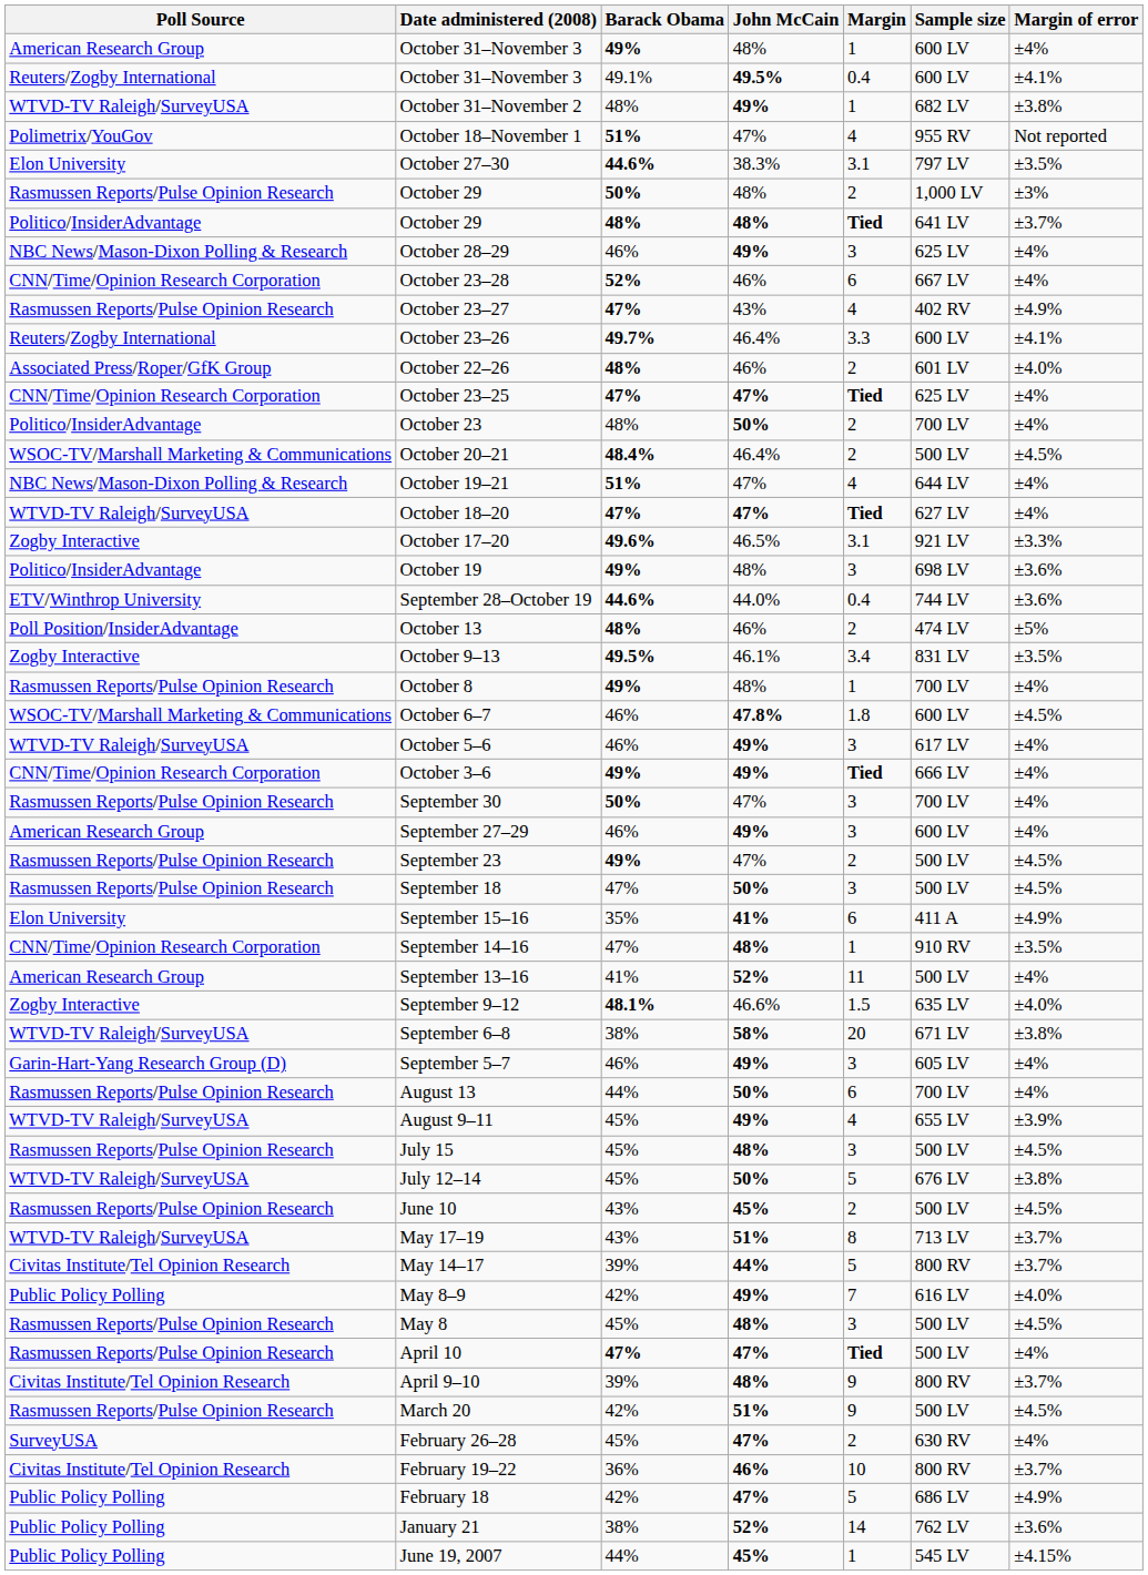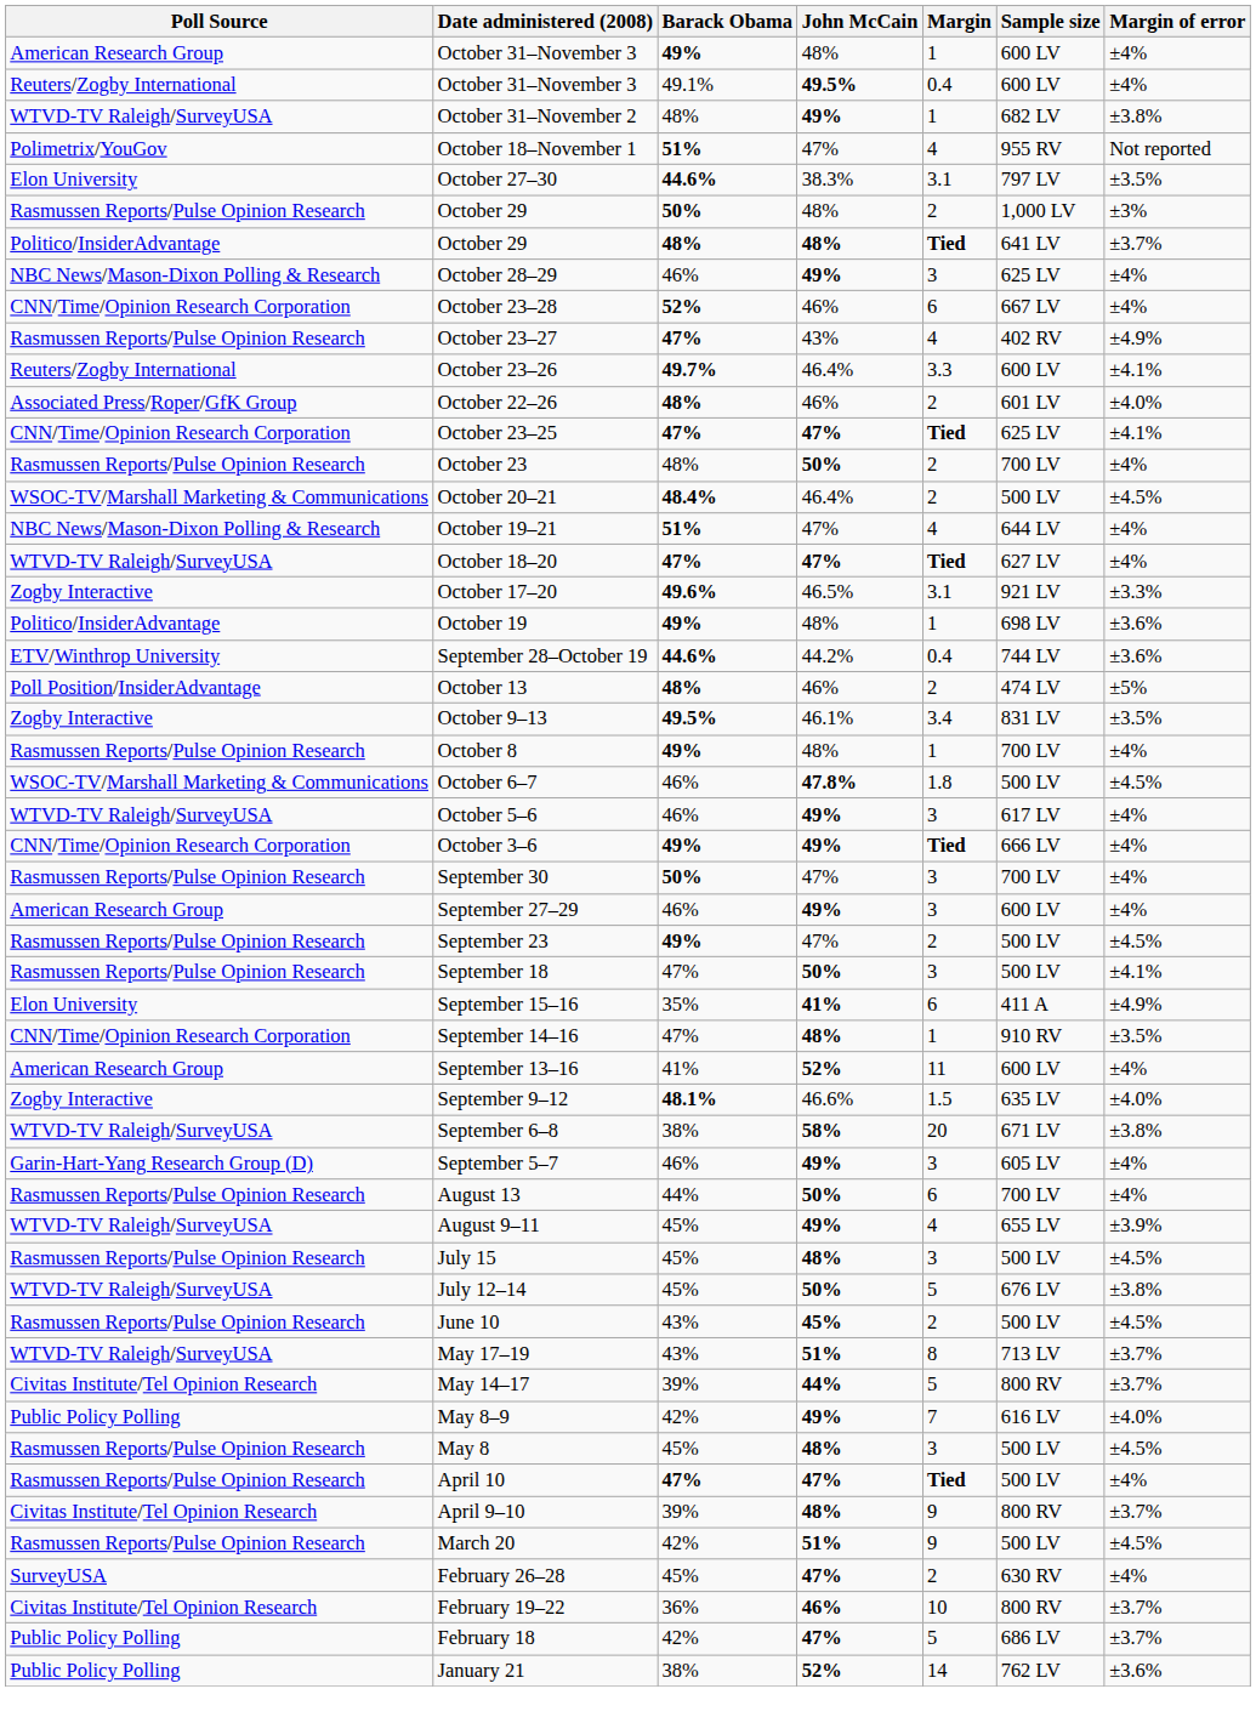 <table class="wikitable collapsible">
 <tr>
 <th>Poll Source</th>
 <th>Date administered (2008)</th>
 <th>Barack Obama</th>
 <th>John McCain</th>
 <th>Margin</th>
 <th>Sample size</th>
 <th>Margin of error</th>
 </tr>
 <tr>
 <td><a href='#'>American Research Group</a></td>
 <td>October 31–November 3</td>
 <td><strong>49%</strong></td>
 <td>48%</td>
 <td>1</td>
 <td>600 LV</td>
 <td>±4%</td>
 </tr>
 <tr>
 <td><a href='#'>Reuters</a>/<a href='#'>Zogby International</a></td>
 <td>October 31–November 3</td>
 <td>49.1%</td>
 <td><strong>49.5%</strong></td>
 <td>0.4</td>
 <td>600 LV</td>
-<td>±4.1%</td>
+<td>±4%</td>
 </tr>
 <tr>
 <td><a href='#'>WTVD-TV Raleigh</a>/<a href='#'>SurveyUSA</a></td>
 <td>October 31–November 2</td>
 <td>48%</td>
 <td><strong>49%</strong></td>
 <td>1</td>
 <td>682 LV</td>
 <td>±3.8%</td>
 </tr>
 <tr>
 <td><a href='#'>Polimetrix</a>/<a href='#'>YouGov</a></td>
 <td>October 18–November 1</td>
 <td><strong>51%</strong></td>
 <td>47%</td>
 <td>4</td>
 <td>955 RV</td>
 <td>Not reported</td>
 </tr>
 <tr>
 <td><a href='#'>Elon University</a></td>
 <td>October 27–30</td>
 <td><strong>44.6%</strong></td>
 <td>38.3%</td>
 <td>3.1</td>
 <td>797 LV</td>
 <td>±3.5%</td>
 </tr>
 <tr>
 <td><a href='#'>Rasmussen Reports</a>/<a href='#'>Pulse Opinion Research</a></td>
 <td>October 29</td>
 <td><strong>50%</strong></td>
 <td>48%</td>
 <td>2</td>
 <td>1,000 LV</td>
 <td>±3%</td>
 </tr>
 <tr>
 <td><a href='#'>Politico</a>/<a href='#'>InsiderAdvantage</a></td>
 <td>October 29</td>
 <td><strong>48%</strong></td>
 <td><strong>48%</strong></td>
 <td><strong>Tied</strong></td>
 <td>641 LV</td>
 <td>±3.7%</td>
 </tr>
 <tr>
 <td><a href='#'>NBC News</a>/<a href='#'>Mason-Dixon Polling & Research</a></td>
 <td>October 28–29</td>
 <td>46%</td>
 <td><strong>49%</strong></td>
 <td>3</td>
 <td>625 LV</td>
 <td>±4%</td>
 </tr>
 <tr>
 <td><a href='#'>CNN</a>/<a href='#'>Time</a>/<a href='#'>Opinion Research Corporation</a></td>
 <td>October 23–28</td>
 <td><strong>52%</strong></td>
 <td>46%</td>
 <td>6</td>
 <td>667 LV</td>
 <td>±4%</td>
 </tr>
 <tr>
 <td><a href='#'>Rasmussen Reports</a>/<a href='#'>Pulse Opinion Research</a></td>
 <td>October 23–27</td>
 <td><strong>47%</strong></td>
 <td>43%</td>
 <td>4</td>
 <td>402 RV</td>
 <td>±4.9%</td>
 </tr>
 <tr>
 <td><a href='#'>Reuters</a>/<a href='#'>Zogby International</a></td>
 <td>October 23–26</td>
 <td><strong>49.7%</strong></td>
 <td>46.4%</td>
 <td>3.3</td>
 <td>600 LV</td>
 <td>±4.1%</td>
 </tr>
 <tr>
 <td><a href='#'>Associated Press</a>/<a href='#'>Roper</a>/<a href='#'>GfK Group</a></td>
 <td>October 22–26</td>
 <td><strong>48%</strong></td>
 <td>46%</td>
 <td>2</td>
 <td>601 LV</td>
 <td>±4.0%</td>
 </tr>
 <tr>
 <td><a href='#'>CNN</a>/<a href='#'>Time</a>/<a href='#'>Opinion Research Corporation</a></td>
 <td>October 23–25</td>
 <td><strong>47%</strong></td>
 <td><strong>47%</strong></td>
 <td><strong>Tied</strong></td>
 <td>625 LV</td>
-<td>±4%</td>
+<td>±4.1%</td>
 </tr>
 <tr>
-<td><a href='#'>Politico</a>/<a href='#'>InsiderAdvantage</a></td>
+<td><a href='#'>Rasmussen Reports</a>/<a href='#'>Pulse Opinion Research</a></td>
 <td>October 23</td>
 <td>48%</td>
 <td><strong>50%</strong></td>
 <td>2</td>
 <td>700 LV</td>
 <td>±4%</td>
 </tr>
 <tr>
 <td><a href='#'>WSOC-TV</a>/<a href='#'>Marshall Marketing & Communications</a></td>
 <td>October 20–21</td>
 <td><strong>48.4%</strong></td>
 <td>46.4%</td>
 <td>2</td>
 <td>500 LV</td>
 <td>±4.5%</td>
 </tr>
 <tr>
 <td><a href='#'>NBC News</a>/<a href='#'>Mason-Dixon Polling & Research</a></td>
 <td>October 19–21</td>
 <td><strong>51%</strong></td>
 <td>47%</td>
 <td>4</td>
 <td>644 LV</td>
 <td>±4%</td>
 </tr>
 <tr>
 <td><a href='#'>WTVD-TV Raleigh</a>/<a href='#'>SurveyUSA</a></td>
 <td>October 18–20</td>
 <td><strong>47%</strong></td>
 <td><strong>47%</strong></td>
 <td><strong>Tied</strong></td>
 <td>627 LV</td>
 <td>±4%</td>
 </tr>
 <tr>
 <td><a href='#'>Zogby Interactive</a></td>
 <td>October 17–20</td>
 <td><strong>49.6%</strong></td>
 <td>46.5%</td>
 <td>3.1</td>
 <td>921 LV</td>
 <td>±3.3%</td>
 </tr>
 <tr>
 <td><a href='#'>Politico</a>/<a href='#'>InsiderAdvantage</a></td>
 <td>October 19</td>
 <td><strong>49%</strong></td>
 <td>48%</td>
-<td>3</td>
+<td>1</td>
 <td>698 LV</td>
 <td>±3.6%</td>
 </tr>
 <tr>
 <td><a href='#'>ETV</a>/<a href='#'>Winthrop University</a></td>
 <td>September 28–October 19</td>
 <td><strong>44.6%</strong></td>
-<td>44.0%</td>
+<td>44.2%</td>
 <td>0.4</td>
 <td>744 LV</td>
 <td>±3.6%</td>
 </tr>
 <tr>
 <td><a href='#'>Poll Position</a>/<a href='#'>InsiderAdvantage</a></td>
 <td>October 13</td>
 <td><strong>48%</strong></td>
 <td>46%</td>
 <td>2</td>
 <td>474 LV</td>
 <td>±5%</td>
 </tr>
 <tr>
 <td><a href='#'>Zogby Interactive</a></td>
 <td>October 9–13</td>
 <td><strong>49.5%</strong></td>
 <td>46.1%</td>
 <td>3.4</td>
 <td>831 LV</td>
 <td>±3.5%</td>
 </tr>
 <tr>
 <td><a href='#'>Rasmussen Reports</a>/<a href='#'>Pulse Opinion Research</a></td>
 <td>October 8</td>
 <td><strong>49%</strong></td>
 <td>48%</td>
 <td>1</td>
 <td>700 LV</td>
 <td>±4%</td>
 </tr>
 <tr>
 <td><a href='#'>WSOC-TV</a>/<a href='#'>Marshall Marketing & Communications</a></td>
 <td>October 6–7</td>
 <td>46%</td>
 <td><strong>47.8%</strong></td>
 <td>1.8</td>
-<td>600 LV</td>
+<td>500 LV</td>
 <td>±4.5%</td>
 </tr>
 <tr>
 <td><a href='#'>WTVD-TV Raleigh</a>/<a href='#'>SurveyUSA</a></td>
 <td>October 5–6</td>
 <td>46%</td>
 <td><strong>49%</strong></td>
 <td>3</td>
 <td>617 LV</td>
 <td>±4%</td>
 </tr>
 <tr>
 <td><a href='#'>CNN</a>/<a href='#'>Time</a>/<a href='#'>Opinion Research Corporation</a></td>
 <td>October 3–6</td>
 <td><strong>49%</strong></td>
 <td><strong>49%</strong></td>
 <td><strong>Tied</strong></td>
 <td>666 LV</td>
 <td>±4%</td>
 </tr>
 <tr>
 <td><a href='#'>Rasmussen Reports</a>/<a href='#'>Pulse Opinion Research</a></td>
 <td>September 30</td>
 <td><strong>50%</strong></td>
 <td>47%</td>
 <td>3</td>
 <td>700 LV</td>
 <td>±4%</td>
 </tr>
 <tr>
 <td><a href='#'>American Research Group</a></td>
 <td>September 27–29</td>
 <td>46%</td>
 <td><strong>49%</strong></td>
 <td>3</td>
 <td>600 LV</td>
 <td>±4%</td>
 </tr>
 <tr>
 <td><a href='#'>Rasmussen Reports</a>/<a href='#'>Pulse Opinion Research</a></td>
 <td>September 23</td>
 <td><strong>49%</strong></td>
 <td>47%</td>
 <td>2</td>
 <td>500 LV</td>
 <td>±4.5%</td>
 </tr>
 <tr>
 <td><a href='#'>Rasmussen Reports</a>/<a href='#'>Pulse Opinion Research</a></td>
 <td>September 18</td>
 <td>47%</td>
 <td><strong>50%</strong></td>
 <td>3</td>
 <td>500 LV</td>
-<td>±4.5%</td>
+<td>±4.1%</td>
 </tr>
 <tr>
 <td><a href='#'>Elon University</a></td>
 <td>September 15–16</td>
 <td>35%</td>
 <td><strong>41%</strong></td>
 <td>6</td>
 <td>411 A</td>
 <td>±4.9%</td>
 </tr>
 <tr>
 <td><a href='#'>CNN</a>/<a href='#'>Time</a>/<a href='#'>Opinion Research Corporation</a></td>
 <td>September 14–16</td>
 <td>47%</td>
 <td><strong>48%</strong></td>
 <td>1</td>
 <td>910 RV</td>
 <td>±3.5%</td>
 </tr>
 <tr>
 <td><a href='#'>American Research Group</a></td>
 <td>September 13–16</td>
 <td>41%</td>
 <td><strong>52%</strong></td>
 <td>11</td>
-<td>500 LV</td>
+<td>600 LV</td>
 <td>±4%</td>
 </tr>
 <tr>
 <td><a href='#'>Zogby Interactive</a></td>
 <td>September 9–12</td>
 <td><strong>48.1%</strong></td>
 <td>46.6%</td>
 <td>1.5</td>
 <td>635 LV</td>
 <td>±4.0%</td>
 </tr>
 <tr>
 <td><a href='#'>WTVD-TV Raleigh</a>/<a href='#'>SurveyUSA</a></td>
 <td>September 6–8</td>
 <td>38%</td>
 <td><strong>58%</strong></td>
 <td>20</td>
 <td>671 LV</td>
 <td>±3.8%</td>
 </tr>
 <tr>
 <td><a href='#'>Garin-Hart-Yang Research Group (D)</a></td>
 <td>September 5–7</td>
 <td>46%</td>
 <td><strong>49%</strong></td>
 <td>3</td>
 <td>605 LV</td>
 <td>±4%</td>
 </tr>
 <tr>
 <td><a href='#'>Rasmussen Reports</a>/<a href='#'>Pulse Opinion Research</a></td>
 <td>August 13</td>
 <td>44%</td>
 <td><strong>50%</strong></td>
 <td>6</td>
 <td>700 LV</td>
 <td>±4%</td>
 </tr>
 <tr>
 <td><a href='#'>WTVD-TV Raleigh</a>/<a href='#'>SurveyUSA</a></td>
 <td>August 9–11</td>
 <td>45%</td>
 <td><strong>49%</strong></td>
 <td>4</td>
 <td>655 LV</td>
 <td>±3.9%</td>
 </tr>
 <tr>
 <td><a href='#'>Rasmussen Reports</a>/<a href='#'>Pulse Opinion Research</a></td>
 <td>July 15</td>
 <td>45%</td>
 <td><strong>48%</strong></td>
 <td>3</td>
 <td>500 LV</td>
 <td>±4.5%</td>
 </tr>
 <tr>
 <td><a href='#'>WTVD-TV Raleigh</a>/<a href='#'>SurveyUSA</a></td>
 <td>July 12–14</td>
 <td>45%</td>
 <td><strong>50%</strong></td>
 <td>5</td>
 <td>676 LV</td>
 <td>±3.8%</td>
 </tr>
 <tr>
 <td><a href='#'>Rasmussen Reports</a>/<a href='#'>Pulse Opinion Research</a></td>
 <td>June 10</td>
 <td>43%</td>
 <td><strong>45%</strong></td>
 <td>2</td>
 <td>500 LV</td>
 <td>±4.5%</td>
 </tr>
 <tr>
 <td><a href='#'>WTVD-TV Raleigh</a>/<a href='#'>SurveyUSA</a></td>
 <td>May 17–19</td>
 <td>43%</td>
 <td><strong>51%</strong></td>
 <td>8</td>
 <td>713 LV</td>
 <td>±3.7%</td>
 </tr>
 <tr>
 <td><a href='#'>Civitas Institute</a>/<a href='#'>Tel Opinion Research</a></td>
 <td>May 14–17</td>
 <td>39%</td>
 <td><strong>44%</strong></td>
 <td>5</td>
 <td>800 RV</td>
 <td>±3.7%</td>
 </tr>
 <tr>
 <td><a href='#'>Public Policy Polling</a></td>
 <td>May 8–9</td>
 <td>42%</td>
 <td><strong>49%</strong></td>
 <td>7</td>
 <td>616 LV</td>
 <td>±4.0%</td>
 </tr>
 <tr>
 <td><a href='#'>Rasmussen Reports</a>/<a href='#'>Pulse Opinion Research</a></td>
 <td>May 8</td>
 <td>45%</td>
 <td><strong>48%</strong></td>
 <td>3</td>
 <td>500 LV</td>
 <td>±4.5%</td>
 </tr>
 <tr>
 <td><a href='#'>Rasmussen Reports</a>/<a href='#'>Pulse Opinion Research</a></td>
 <td>April 10</td>
 <td><strong>47%</strong></td>
 <td><strong>47%</strong></td>
 <td><strong>Tied</strong></td>
 <td>500 LV</td>
 <td>±4%</td>
 </tr>
 <tr>
 <td><a href='#'>Civitas Institute</a>/<a href='#'>Tel Opinion Research</a></td>
 <td>April 9–10</td>
 <td>39%</td>
 <td><strong>48%</strong></td>
 <td>9</td>
 <td>800 RV</td>
 <td>±3.7%</td>
 </tr>
 <tr>
 <td><a href='#'>Rasmussen Reports</a>/<a href='#'>Pulse Opinion Research</a></td>
 <td>March 20</td>
 <td>42%</td>
 <td><strong>51%</strong></td>
 <td>9</td>
 <td>500 LV</td>
 <td>±4.5%</td>
 </tr>
 <tr>
 <td><a href='#'>SurveyUSA</a></td>
 <td>February 26–28</td>
 <td>45%</td>
 <td><strong>47%</strong></td>
 <td>2</td>
 <td>630 RV</td>
 <td>±4%</td>
 </tr>
 <tr>
 <td><a href='#'>Civitas Institute</a>/<a href='#'>Tel Opinion Research</a></td>
 <td>February 19–22</td>
 <td>36%</td>
 <td><strong>46%</strong></td>
 <td>10</td>
 <td>800 RV</td>
 <td>±3.7%</td>
 </tr>
 <tr>
 <td><a href='#'>Public Policy Polling</a></td>
 <td>February 18</td>
 <td>42%</td>
 <td><strong>47%</strong></td>
 <td>5</td>
 <td>686 LV</td>
-<td>±4.9%</td>
+<td>±3.7%</td>
 </tr>
 <tr>
 <td><a href='#'>Public Policy Polling</a></td>
 <td>January 21</td>
 <td>38%</td>
 <td><strong>52%</strong></td>
 <td>14</td>
 <td>762 LV</td>
 <td>±3.6%</td>
 </tr>
-<tr>
-<td><a href='#'>Public Policy Polling</a></td>
-<td>June 19, 2007</td>
-<td>44%</td>
-<td><strong>45%</strong></td>
-<td>1</td>
-<td>545 LV</td>
-<td>±4.15%</td>
-</tr>
 </table>
